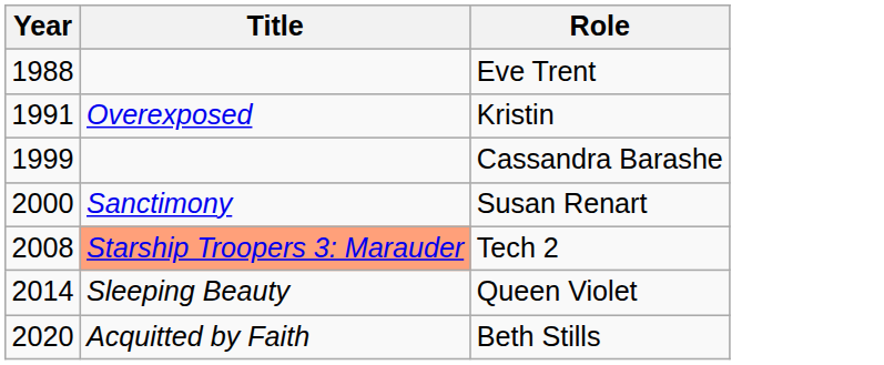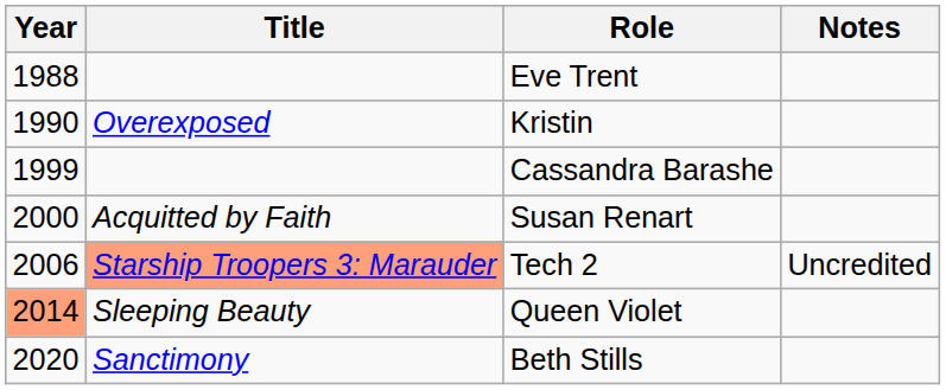 <table class="wikitable sortable">
 <tr>
 <th>Year</th>
 <th>Title</th>
 <th>Role</th>
+<th class="unsortable">Notes</th>
 </tr>
 <tr>
 <td>1988</td>
 <td><em></em></td>
 <td>Eve Trent</td>
+<td></td>
 </tr>
 <tr>
-<td>1991</td>
+<td>1990</td>
 <td><em><a href='#'>Overexposed</a></em></td>
 <td>Kristin</td>
+<td></td>
 </tr>
 <tr>
 <td>1999</td>
 <td><em></em></td>
 <td>Cassandra Barashe</td>
+<td></td>
 </tr>
 <tr>
 <td>2000</td>
-<td><em><a href='#'>Sanctimony</a></em></td>
+<td><em>Acquitted by Faith</em></td>
 <td>Susan Renart</td>
+<td></td>
 </tr>
 <tr>
-<td>2008</td>
+<td>2006</td>
 <td style="background: lightsalmon;"><em><a href='#'>Starship Troopers 3: Marauder</a></em></td>
 <td>Tech 2</td>
+<td>Uncredited</td>
 </tr>
 <tr>
-<td>2014</td>
+<td style="background: lightsalmon;">2014</td>
 <td><em>Sleeping Beauty</em></td>
 <td>Queen Violet</td>
+<td></td>
 </tr>
 <tr>
 <td>2020</td>
-<td><em>Acquitted by Faith</em></td>
+<td><em><a href='#'>Sanctimony</a></em></td>
 <td>Beth Stills</td>
+<td></td>
 </tr>
 </table>
